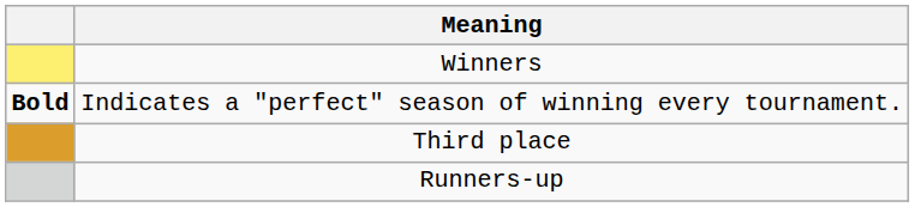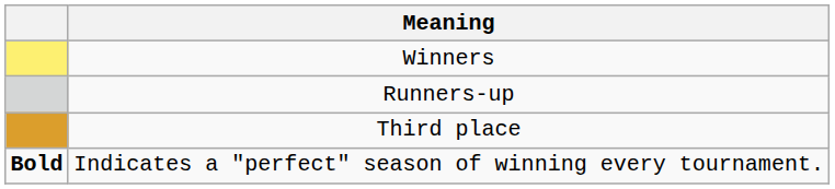 <table class="wikitable" style="text-align: center">
 <tr>
 <th></th>
 <th>Meaning</th>
 </tr>
 <tr>
 <td bgcolor="#fdf071"></td>
 <td>Winners</td>
 </tr>
 <tr>
-<td><strong>Bold</strong></td>
-<td>Indicates a "perfect" season of winning every tournament.</td>
+<td bgcolor="#d4d6d6"></td>
+<td>Runners-up</td>
 </tr>
 <tr>
 <td bgcolor="#db9e2c"></td>
 <td>Third place</td>
 </tr>
 <tr>
-<td bgcolor="#d4d6d6"></td>
-<td>Runners-up</td>
+<td><strong>Bold</strong></td>
+<td>Indicates a "perfect" season of winning every tournament.</td>
 </tr>
 </table>
